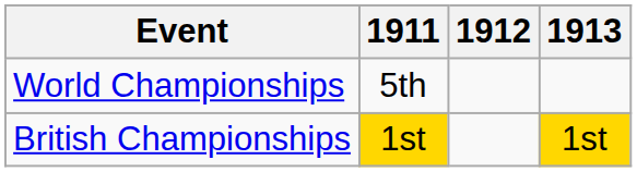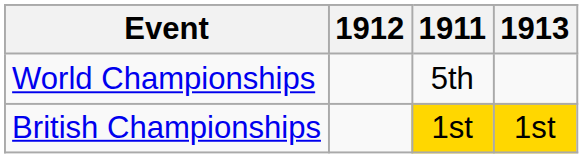 <table class="wikitable">
 <tr>
 <th>Event</th>
+<th>1912</th>
 <th>1911</th>
-<th>1912</th>
 <th>1913</th>
 </tr>
 <tr>
 <td><a href='#'>World Championships</a></td>
+<td></td>
 <td align="center">5th</td>
-<td></td>
 <td></td>
 </tr>
 <tr>
 <td><a href='#'>British Championships</a></td>
+<td></td>
 <td align="center" bgcolor="gold">1st</td>
-<td></td>
 <td align="center" bgcolor="gold">1st</td>
 </tr>
 </table>
